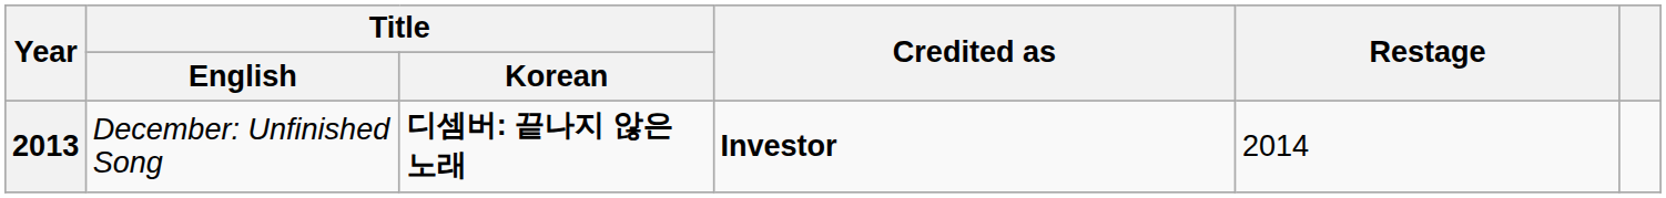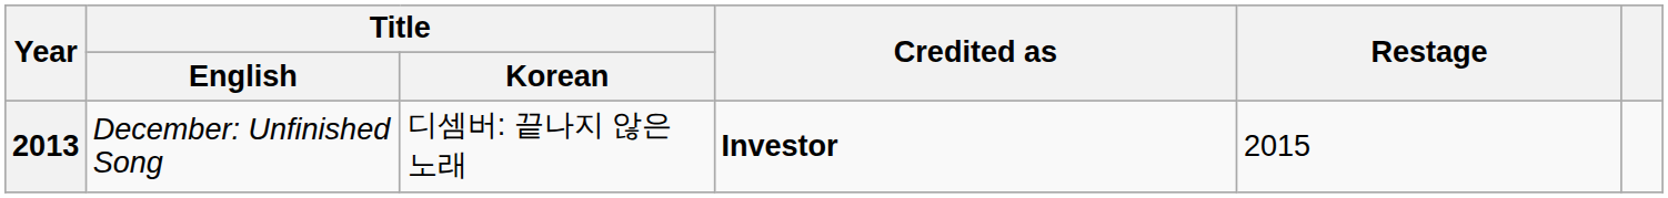 <table class="wikitable sortable plainrowheaders" style="clear:none; font-size:100%; padding:0 auto; width:100%; margin:auto">
 <tr>
 <th rowspan="2" scope="col" style="width:33px;">Year</th>
 <th colspan="2" scope="col">Title</th>
 <th rowspan="2">Credited as</th>
 <th rowspan="2" scope="col">Restage</th>
 <th rowspan="2" scope="col" class="unsortable"></th>
 </tr>
 <tr>
 <th width="160">English</th>
 <th width="160">Korean</th>
 </tr>
 <tr>
 <th scope="row">2013</th>
 <td><em>December: Unfinished Song</em></td>
-<td><strong>디셈버: 끝나지 않은 노래</strong></td>
+<td>디셈버: 끝나지 않은 노래</td>
 <td><strong>Investor</strong></td>
-<td>2014</td>
+<td>2015</td>
 <td></td>
 </tr>
 </table>
